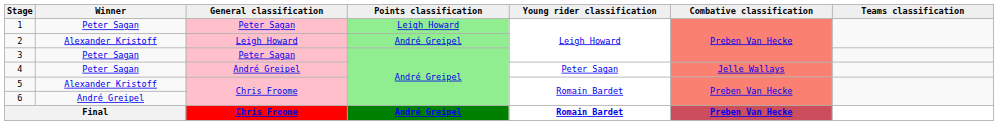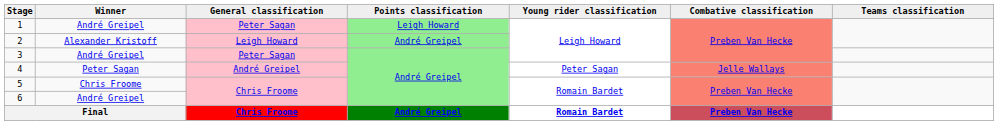 <table class="wikitable" style="text-align: center; font-size:smaller;">
 <tr style="background-color: #efefef;">
 <th width="1%">Stage</th>
 <th width="14%">Winner</th>
 <th style="background:#EFEFEF;" width="15%">General classification<br></th>
 <th style="background:#EFEFEF;" width="15%">Points classification<br></th>
 <th style="background:#EFEFEF"  width="15%">Young rider classification<br></th>
 <th style="background:#EFEFEF"  width="15%">Combative classification<br></th>
 <th style="background:#EFEFEF;" width="15%">Teams classification</th>
 </tr>
 <tr>
 <td>1</td>
-<td><a href='#'>Peter Sagan</a></td>
+<td><a href='#'>André Greipel</a></td>
 <td style="background:pink;"><a href='#'>Peter Sagan</a></td>
 <td style="background:lightgreen;"><a href='#'>Leigh Howard</a></td>
 <td style="background:white;" rowspan=3><a href='#'>Leigh Howard</a></td>
 <td style="background:salmon;" rowspan=3><a href='#'>Preben Van Hecke</a></td>
 <td style="background:offwhite;" rowspan=2></td>
 </tr>
 <tr>
 <td>2</td>
 <td><a href='#'>Alexander Kristoff</a></td>
 <td style="background:pink;"><a href='#'>Leigh Howard</a></td>
 <td style="background:lightgreen;"><a href='#'>André Greipel</a></td>
 </tr>
 <tr>
 <td>3</td>
-<td><a href='#'>Peter Sagan</a></td>
+<td><a href='#'>André Greipel</a></td>
 <td style="background:pink;"><a href='#'>Peter Sagan</a></td>
 <td style="background:lightgreen;" rowspan=4><a href='#'>André Greipel</a></td>
 <td style="background:offwhite;"></td>
 </tr>
 <tr>
 <td>4</td>
 <td><a href='#'>Peter Sagan</a></td>
 <td style="background:pink;"><a href='#'>André Greipel</a></td>
 <td style="background:white;"><a href='#'>Peter Sagan</a></td>
 <td style="background:salmon;"><a href='#'>Jelle Wallays</a></td>
 <td style="background:offwhite;"></td>
 </tr>
 <tr>
 <td>5</td>
-<td><a href='#'>Alexander Kristoff</a></td>
+<td><a href='#'>Chris Froome</a></td>
 <td style="background:pink;" rowspan=2><a href='#'>Chris Froome</a></td>
 <td style="background:white;" rowspan=2><a href='#'>Romain Bardet</a></td>
 <td style="background:salmon;" rowspan=2><a href='#'>Preben Van Hecke</a></td>
 <td style="background:offwhite;" rowspan=2></td>
 </tr>
 <tr>
 <td>6</td>
 <td><a href='#'>André Greipel</a></td>
 </tr>
 <tr>
 <th colspan=2><strong>Final</strong></th>
 <th style="background:red;"><a href='#'>Chris Froome</a></th>
 <th style="background:green;"><a href='#'>André Greipel</a></th>
 <th style="background:white;"><a href='#'>Romain Bardet</a></th>
 <th style="background:#CC4E5C;"><a href='#'>Preben Van Hecke</a></th>
 <th style="background:white;"></th>
 </tr>
 </table>
